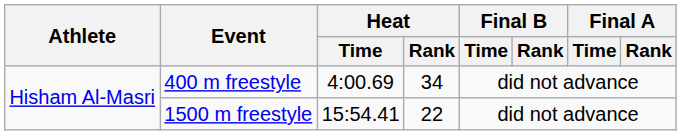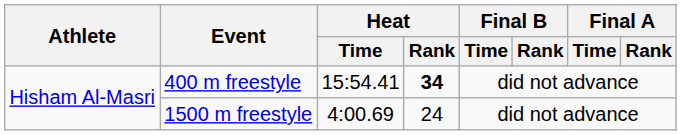 <table class=wikitable style="font-size:90%">
 <tr>
 <th rowspan="2">Athlete</th>
 <th rowspan="2">Event</th>
 <th colspan="2">Heat</th>
 <th colspan="2">Final B</th>
 <th colspan="2">Final A</th>
 </tr>
 <tr style="font-size:95%">
 <th>Time</th>
 <th>Rank</th>
 <th>Time</th>
 <th>Rank</th>
 <th>Time</th>
 <th>Rank</th>
 </tr>
 <tr align=center>
 <td align=left rowspan=2><a href='#'>Hisham Al-Masri</a></td>
 <td align=left><a href='#'>400 m freestyle</a></td>
-<td>4:00.69</td>
-<td>34</td>
+<td>15:54.41</td>
+<td><strong>34</strong></td>
 <td colspan=4>did not advance</td>
 </tr>
 <tr align=center>
 <td align=left><a href='#'>1500 m freestyle</a></td>
-<td>15:54.41</td>
-<td>22</td>
+<td>4:00.69</td>
+<td>24</td>
 <td colspan=4>did not advance</td>
 </tr>
 </table>
